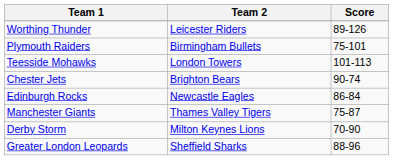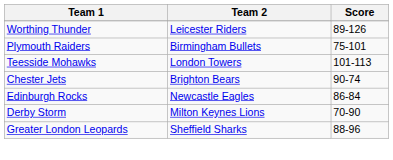 <table class="wikitable" style="font-size: 100%">
 <tr>
 <th width=240>Team 1</th>
 <th width=240>Team 2</th>
 <th width=80>Score</th>
 </tr>
 <tr>
 </tr>
 <tr>
 <td><a href='#'>Worthing Thunder</a></td>
 <td><a href='#'>Leicester Riders</a></td>
 <td>89-126</td>
 </tr>
 <tr>
 <td><a href='#'>Plymouth Raiders</a></td>
 <td><a href='#'>Birmingham Bullets</a></td>
 <td>75-101</td>
 </tr>
 <tr>
 <td><a href='#'>Teesside Mohawks</a></td>
 <td><a href='#'>London Towers</a></td>
 <td>101-113</td>
 </tr>
 <tr>
 <td><a href='#'>Chester Jets</a></td>
 <td><a href='#'>Brighton Bears</a></td>
 <td>90-74</td>
 </tr>
 <tr>
 <td><a href='#'>Edinburgh Rocks</a></td>
 <td><a href='#'>Newcastle Eagles</a></td>
 <td>86-84</td>
 </tr>
 <tr>
-<td><a href='#'>Manchester Giants</a></td>
-<td><a href='#'>Thames Valley Tigers</a></td>
-<td>75-87</td>
-</tr>
-<tr>
 <td><a href='#'>Derby Storm</a></td>
 <td><a href='#'>Milton Keynes Lions</a></td>
 <td>70-90</td>
 </tr>
 <tr>
 <td><a href='#'>Greater London Leopards</a></td>
 <td><a href='#'>Sheffield Sharks</a></td>
 <td>88-96</td>
 </tr>
 </table>
